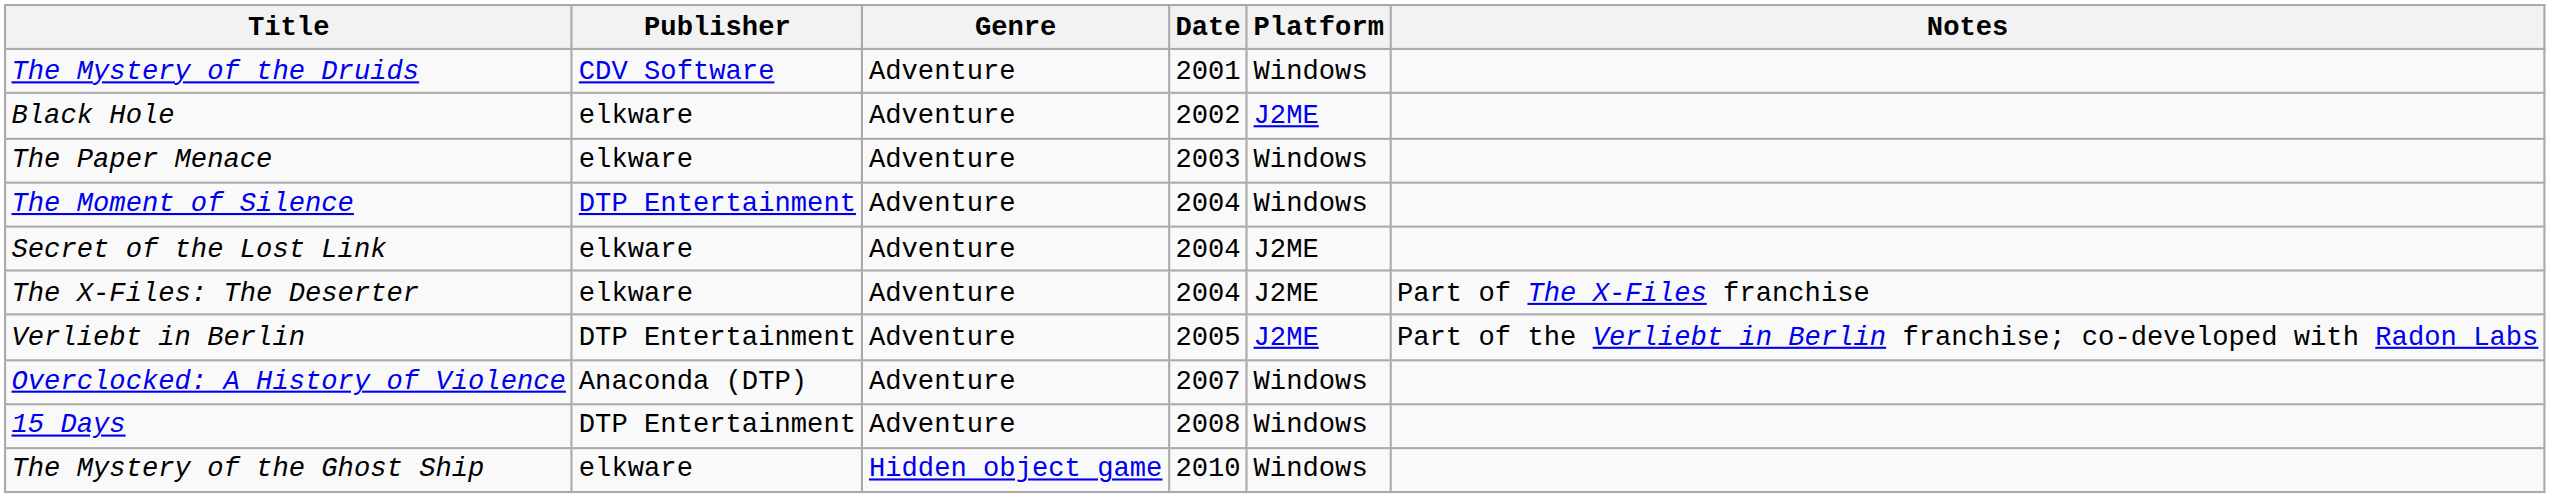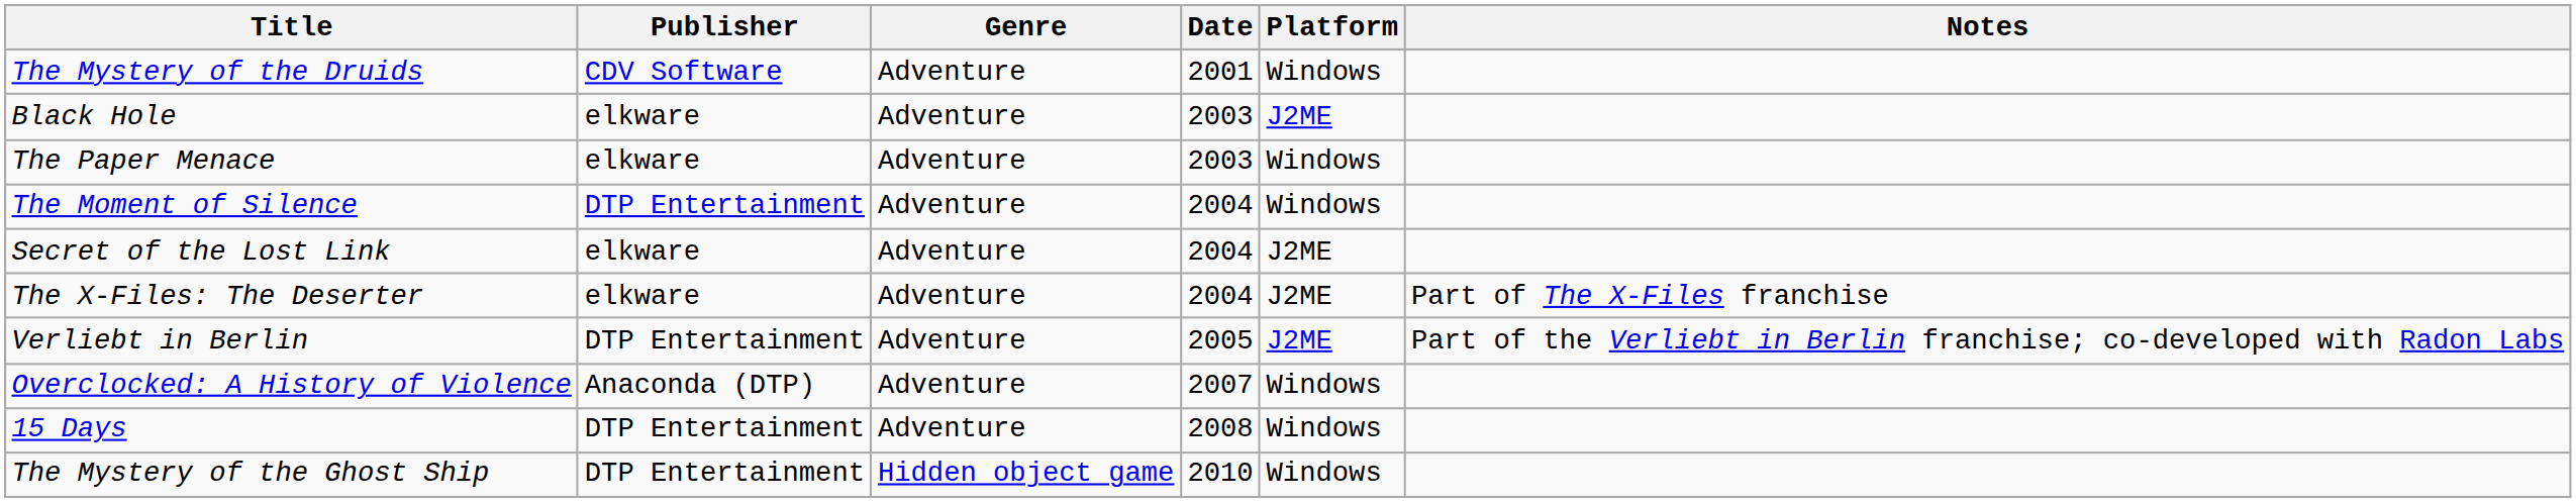 <table class="wikitable sortable" border="1">
 <tr>
 <th>Title</th>
 <th>Publisher</th>
 <th>Genre</th>
 <th>Date</th>
 <th>Platform</th>
 <th>Notes</th>
 </tr>
 <tr>
 <td><em><a href='#'>The Mystery of the Druids</a></em></td>
 <td><a href='#'>CDV Software</a></td>
 <td>Adventure</td>
 <td>2001</td>
 <td>Windows</td>
 <td></td>
 </tr>
 <tr>
 <td><em>Black Hole</em></td>
 <td>elkware</td>
 <td>Adventure</td>
-<td>2002</td>
+<td>2003</td>
 <td><a href='#'>J2ME</a></td>
 <td></td>
 </tr>
 <tr>
 <td><em>The Paper Menace</em></td>
 <td>elkware</td>
 <td>Adventure</td>
 <td>2003</td>
 <td>Windows</td>
 <td></td>
 </tr>
 <tr>
 <td><em><a href='#'>The Moment of Silence</a></em></td>
 <td><a href='#'>DTP Entertainment</a></td>
 <td>Adventure</td>
 <td>2004</td>
 <td>Windows</td>
 <td></td>
 </tr>
 <tr>
 <td><em>Secret of the Lost Link</em></td>
 <td>elkware</td>
 <td>Adventure</td>
 <td>2004</td>
 <td>J2ME</td>
 <td></td>
 </tr>
 <tr>
 <td><em>The X-Files: The Deserter</em></td>
 <td>elkware</td>
 <td>Adventure</td>
 <td>2004</td>
 <td>J2ME</td>
 <td>Part of <em><a href='#'>The X-Files</a></em> franchise</td>
 </tr>
 <tr>
 <td><em>Verliebt in Berlin</em></td>
 <td>DTP Entertainment</td>
 <td>Adventure</td>
 <td>2005</td>
 <td><a href='#'>J2ME</a></td>
 <td>Part of the <em><a href='#'>Verliebt in Berlin</a></em> franchise; co-developed with <a href='#'>Radon Labs</a></td>
 </tr>
 <tr>
 <td><em><a href='#'>Overclocked: A History of Violence</a></em></td>
 <td>Anaconda (DTP)</td>
 <td>Adventure</td>
 <td>2007</td>
 <td>Windows</td>
 <td></td>
 </tr>
 <tr>
 <td><em><a href='#'>15 Days</a></em></td>
 <td>DTP Entertainment</td>
 <td>Adventure</td>
 <td>2008</td>
 <td>Windows</td>
 <td></td>
 </tr>
 <tr>
 <td><em>The Mystery of the Ghost Ship</em></td>
-<td>elkware</td>
+<td>DTP Entertainment</td>
 <td><a href='#'>Hidden object game</a></td>
 <td>2010</td>
 <td>Windows</td>
 <td></td>
 </tr>
 </table>
